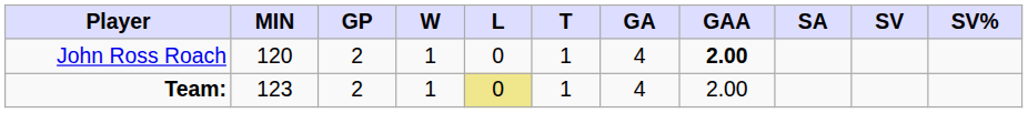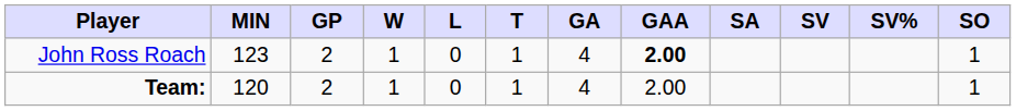 <table style="width:60%;" class="wikitable sortable">
 <tr>
 <th style="background:#ddf; width:10%;">Player</th>
 <th style="width:3%; background:#ddf;">MIN</th>
 <th style="width:3%; background:#ddf;">GP</th>
 <th style="width:3%; background:#ddf;">W</th>
 <th style="width:3%; background:#ddf;">L</th>
 <th style="width:3%; background:#ddf;">T</th>
 <th style="width:3%; background:#ddf;">GA</th>
 <th style="width:3%; background:#ddf;">GAA</th>
 <th style="width:3%; background:#ddf;">SA</th>
 <th style="width:3%; background:#ddf;">SV</th>
 <th style="width:3%; background:#ddf;">SV%</th>
+<th style="width:3%; background:#ddf;">SO</th>
 </tr>
 <tr style="text-align:center;">
 <td style="text-align:right;"><a href='#'>John Ross Roach</a></td>
-<td>120</td>
+<td>123</td>
 <td>2</td>
 <td>1</td>
 <td>0</td>
 <td>1</td>
 <td>4</td>
 <td><strong>2.00</strong></td>
 <td></td>
 <td></td>
 <td></td>
+<td>1</td>
 </tr>
 <tr style="text-align:center;">
 <td style="text-align:right;"><strong>Team:</strong></td>
-<td>123</td>
+<td>120</td>
 <td>2</td>
 <td>1</td>
-<td style="background: khaki;">0</td>
+<td>0</td>
 <td>1</td>
 <td>4</td>
 <td>2.00</td>
 <td></td>
 <td></td>
 <td></td>
+<td>1</td>
 </tr>
 </table>
